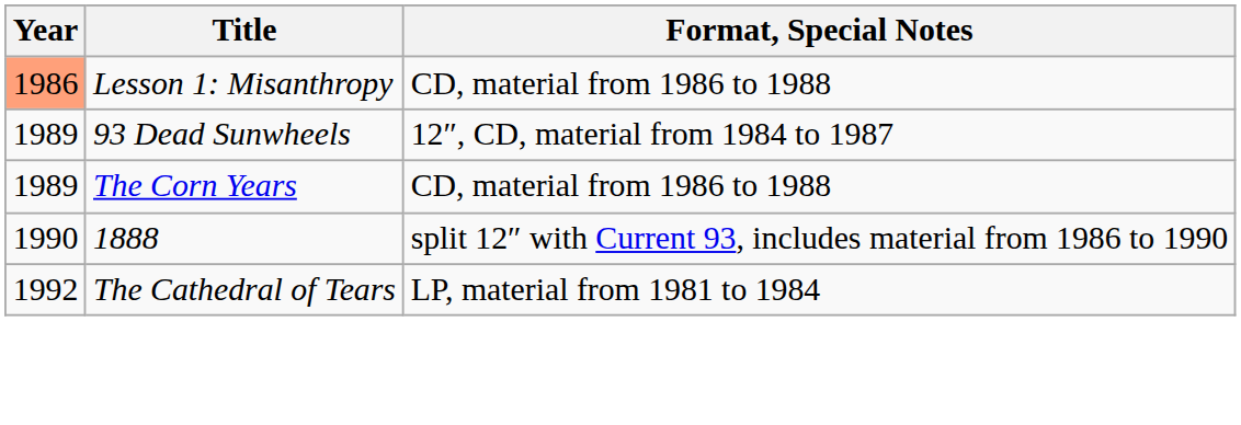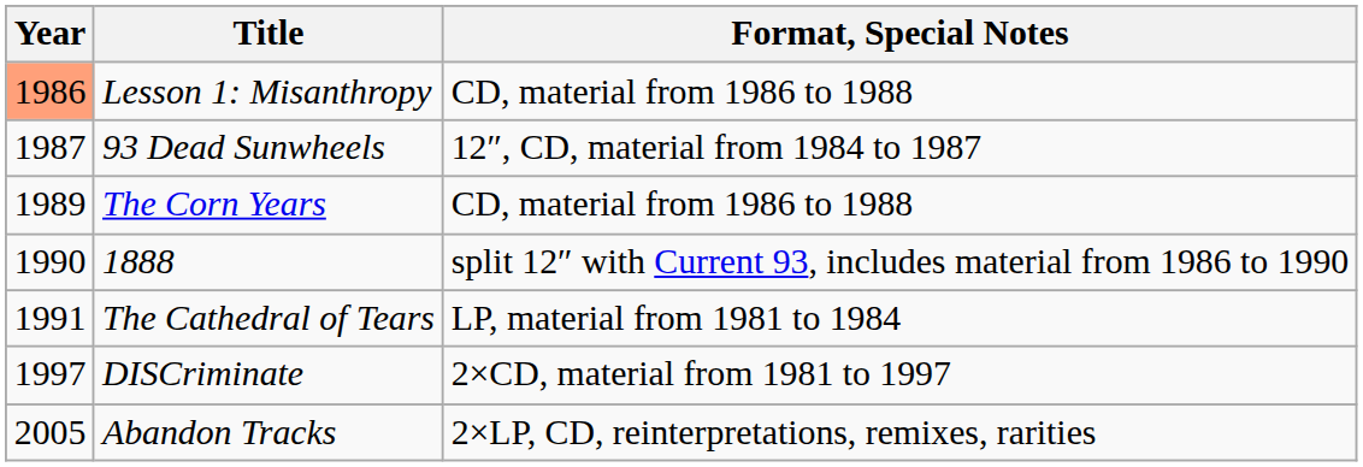 <table class="wikitable">
 <tr>
 <th>Year</th>
 <th>Title</th>
 <th>Format, Special Notes</th>
 </tr>
 <tr>
 <td style="background: lightsalmon;">1986</td>
 <td><em>Lesson 1: Misanthropy</em></td>
 <td>CD, material from 1986 to 1988</td>
 </tr>
 <tr>
-<td>1989</td>
+<td>1987</td>
 <td><em>93 Dead Sunwheels</em></td>
 <td>12″, CD, material from 1984 to 1987</td>
 </tr>
 <tr>
 <td>1989</td>
 <td><em><a href='#'>The Corn Years</a></em></td>
 <td>CD, material from 1986 to 1988</td>
 </tr>
 <tr>
 <td>1990</td>
 <td><em>1888</em></td>
 <td>split 12″ with <a href='#'>Current 93</a>, includes material from 1986 to 1990</td>
 </tr>
 <tr>
-<td>1992</td>
+<td>1991</td>
 <td><em>The Cathedral of Tears</em></td>
 <td>LP, material from 1981 to 1984</td>
 </tr>
+<tr>
+<td>1997</td>
+<td><em>DISCriminate</em></td>
+<td>2×CD, material from 1981 to 1997</td>
+</tr>
+<tr>
+<td>2005</td>
+<td><em>Abandon Tracks</em></td>
+<td>2×LP, CD, reinterpretations, remixes, rarities</td>
+</tr>
 </table>
